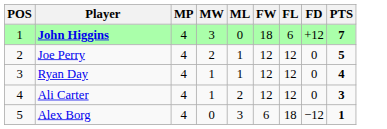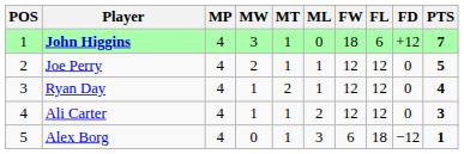 <table class="wikitable" style="text-align: center;">
 <tr>
 <th witdh=20>POS</th>
 <th width=165>Player</th>
 <th width=20>MP</th>
 <th width=20>MW</th>
+<th width=20>MT</th>
 <th width=20>ML</th>
 <th width=20>FW</th>
 <th width=20>FL</th>
 <th width=20>FD</th>
 <th width=20>PTS</th>
 </tr>
 <tr style="background:#aaffaa;">
 <td>1</td>
 <td style="text-align:left;"> <strong><a href='#'>John Higgins</a></strong></td>
 <td>4</td>
 <td>3</td>
+<td>1</td>
 <td>0</td>
 <td>18</td>
 <td>6</td>
 <td>+12</td>
 <td><strong>7</strong></td>
 </tr>
 <tr>
 <td>2</td>
 <td style="text-align:left;"> <a href='#'>Joe Perry</a></td>
 <td>4</td>
 <td>2</td>
 <td>1</td>
+<td>1</td>
 <td>12</td>
 <td>12</td>
 <td>0</td>
 <td><strong>5</strong></td>
 </tr>
 <tr>
 <td>3</td>
 <td style="text-align:left;"> <a href='#'>Ryan Day</a></td>
 <td>4</td>
 <td>1</td>
+<td>2</td>
 <td>1</td>
 <td>12</td>
 <td>12</td>
 <td>0</td>
 <td><strong>4</strong></td>
 </tr>
 <tr>
 <td>4</td>
 <td style="text-align:left;"> <a href='#'>Ali Carter</a></td>
 <td>4</td>
+<td>1</td>
 <td>1</td>
 <td>2</td>
 <td>12</td>
 <td>12</td>
 <td>0</td>
 <td><strong>3</strong></td>
 </tr>
 <tr>
 <td>5</td>
 <td style="text-align:left;"> <a href='#'>Alex Borg</a></td>
 <td>4</td>
 <td>0</td>
+<td>1</td>
 <td>3</td>
 <td>6</td>
 <td>18</td>
 <td>−12</td>
 <td><strong>1</strong></td>
 </tr>
 </table>
